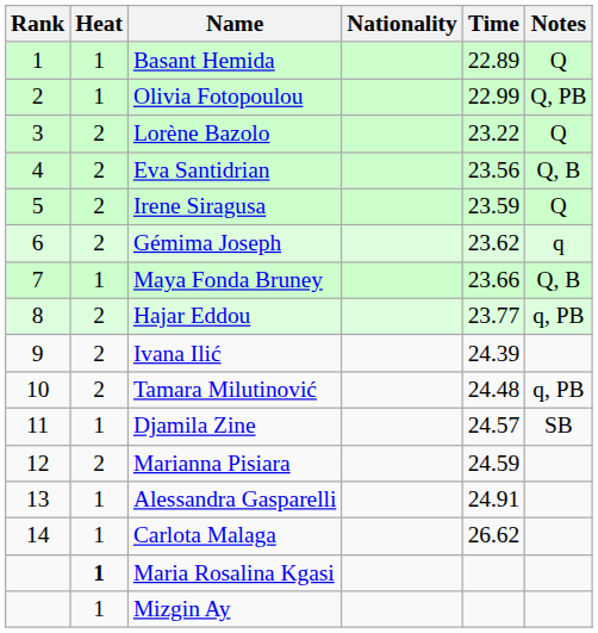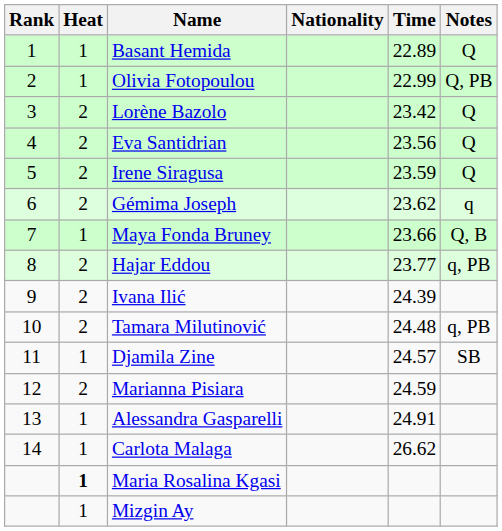 <table class="wikitable sortable" style="text-align:center">
 <tr>
 <th>Rank</th>
 <th>Heat</th>
 <th>Name</th>
 <th>Nationality</th>
 <th>Time</th>
 <th>Notes</th>
 </tr>
 <tr bgcolor=ccffcc>
 <td>1</td>
 <td>1</td>
 <td align=left><a href='#'>Basant Hemida</a></td>
 <td align=left></td>
 <td>22.89</td>
 <td>Q</td>
 </tr>
 <tr bgcolor=ccffcc>
 <td>2</td>
 <td>1</td>
 <td align=left><a href='#'>Olivia Fotopoulou</a></td>
 <td align=left></td>
 <td>22.99</td>
 <td>Q, PB</td>
 </tr>
 <tr bgcolor=ccffcc>
 <td>3</td>
 <td>2</td>
 <td align=left><a href='#'>Lorène Bazolo</a></td>
 <td align=left></td>
-<td>23.22</td>
+<td>23.42</td>
 <td>Q</td>
 </tr>
 <tr bgcolor=ccffcc>
 <td>4</td>
 <td>2</td>
 <td align=left><a href='#'>Eva Santidrian</a></td>
 <td align=left></td>
 <td>23.56</td>
-<td>Q, B</td>
+<td>Q</td>
 </tr>
 <tr bgcolor=ccffcc>
 <td>5</td>
 <td>2</td>
 <td align=left><a href='#'>Irene Siragusa</a></td>
 <td align=left></td>
 <td>23.59</td>
 <td>Q</td>
 </tr>
 <tr bgcolor=ddffdd>
 <td>6</td>
 <td>2</td>
 <td align=left><a href='#'>Gémima Joseph</a></td>
 <td align=left></td>
 <td>23.62</td>
 <td>q</td>
 </tr>
 <tr bgcolor=ccffcc>
 <td>7</td>
 <td>1</td>
 <td align=left><a href='#'>Maya Fonda Bruney</a></td>
 <td align=left></td>
 <td>23.66</td>
 <td>Q, B</td>
 </tr>
 <tr bgcolor=ddffdd>
 <td>8</td>
 <td>2</td>
 <td align=left><a href='#'>Hajar Eddou</a></td>
 <td align=left></td>
 <td>23.77</td>
 <td>q, PB</td>
 </tr>
 <tr>
 <td>9</td>
 <td>2</td>
 <td align=left><a href='#'>Ivana Ilić</a></td>
 <td align=left></td>
 <td>24.39</td>
 <td></td>
 </tr>
 <tr>
 <td>10</td>
 <td>2</td>
 <td align=left><a href='#'>Tamara Milutinović</a></td>
 <td align=left></td>
 <td>24.48</td>
 <td>q, PB</td>
 </tr>
 <tr>
 <td>11</td>
 <td>1</td>
 <td align=left><a href='#'>Djamila Zine</a></td>
 <td align=left></td>
 <td>24.57</td>
 <td>SB</td>
 </tr>
 <tr>
 <td>12</td>
 <td>2</td>
 <td align=left><a href='#'>Marianna Pisiara</a></td>
 <td align=left></td>
 <td>24.59</td>
 <td></td>
 </tr>
 <tr>
 <td>13</td>
 <td>1</td>
 <td align=left><a href='#'>Alessandra Gasparelli</a></td>
 <td align=left></td>
 <td>24.91</td>
 <td></td>
 </tr>
 <tr>
 <td>14</td>
 <td>1</td>
 <td align=left><a href='#'>Carlota Malaga</a></td>
 <td align=left></td>
 <td>26.62</td>
 <td></td>
 </tr>
 <tr>
 <td></td>
 <td><strong>1</strong></td>
 <td align=left><a href='#'>Maria Rosalina Kgasi</a></td>
 <td align=left></td>
 <td></td>
 <td></td>
 </tr>
 <tr>
 <td></td>
 <td>1</td>
 <td align=left><a href='#'>Mizgin Ay</a></td>
 <td align=left></td>
 <td></td>
 <td></td>
 </tr>
 </table>
